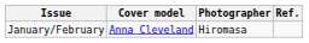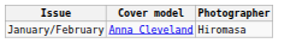 <table class="sortable wikitable">
 <tr>
 <th>Issue</th>
 <th>Cover model</th>
 <th>Photographer</th>
-<th>Ref.</th>
 </tr>
 <tr>
 <td>January/February</td>
 <td><a href='#'>Anna Cleveland</a></td>
 <td>Hiromasa</td>
-<td></td>
 </tr>
 </table>
